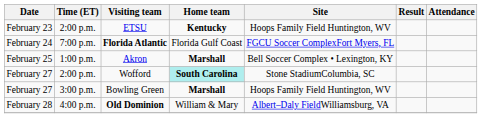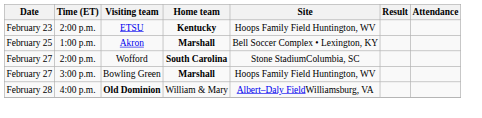 <table class="wikitable" style="font-size:95%; text-align: center;">
 <tr>
 <th>Date</th>
 <th>Time (ET)</th>
 <th>Visiting team</th>
 <th>Home team</th>
 <th>Site</th>
 <th>Result</th>
 <th>Attendance</th>
 </tr>
 <tr>
 <td>February 23</td>
 <td>2:00 p.m.</td>
 <td><a href='#'>ETSU</a></td>
 <td><strong>Kentucky</strong></td>
 <td>Hoops Family Field Huntington, WV</td>
 <td></td>
 <td></td>
 </tr>
 <tr>
-<td>February 24</td>
-<td>7:00 p.m.</td>
-<td><strong>Florida Atlantic</strong></td>
-<td>Florida Gulf Coast</td>
-<td><a href='#'>FGCU Soccer Complex</a><a href='#'>Fort Myers, FL</a></td>
-<td></td>
-<td></td>
-</tr>
-<tr>
 <td>February 25</td>
 <td>1:00 p.m.</td>
 <td><a href='#'>Akron</a></td>
 <td><strong>Marshall</strong></td>
 <td>Bell Soccer Complex • Lexington, KY</td>
 <td></td>
 <td></td>
 </tr>
 <tr>
 <td>February 27</td>
 <td>2:00 p.m.</td>
 <td>Wofford</td>
-<td style="background: paleturquoise;"><strong>South Carolina</strong></td>
+<td><strong>South Carolina</strong></td>
 <td>Stone StadiumColumbia, SC</td>
 <td></td>
 <td></td>
 </tr>
 <tr>
 <td>February 27</td>
 <td>3:00 p.m.</td>
 <td>Bowling Green</td>
 <td><strong>Marshall</strong></td>
 <td>Hoops Family Field Huntington, WV</td>
 <td></td>
 <td></td>
 </tr>
 <tr>
 <td>February 28</td>
 <td>4:00 p.m.</td>
 <td><strong>Old Dominion</strong></td>
 <td>William & Mary</td>
 <td><a href='#'>Albert–Daly Field</a>Williamsburg, VA</td>
 <td></td>
 <td></td>
 </tr>
 <tr>
 </tr>
 </table>
